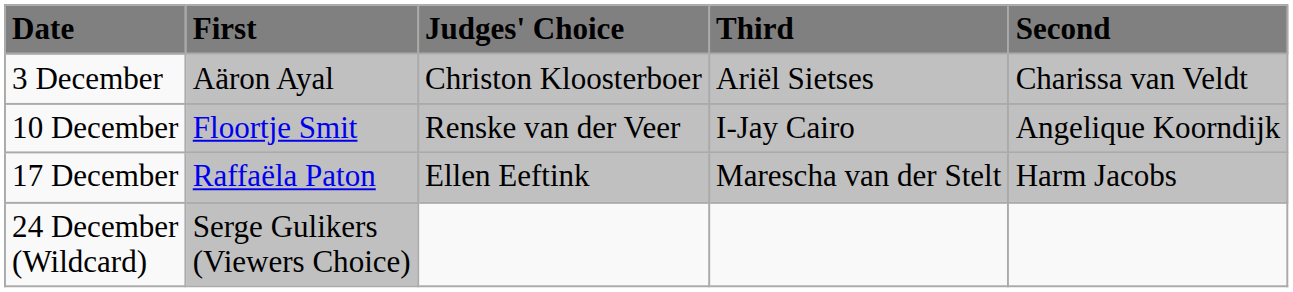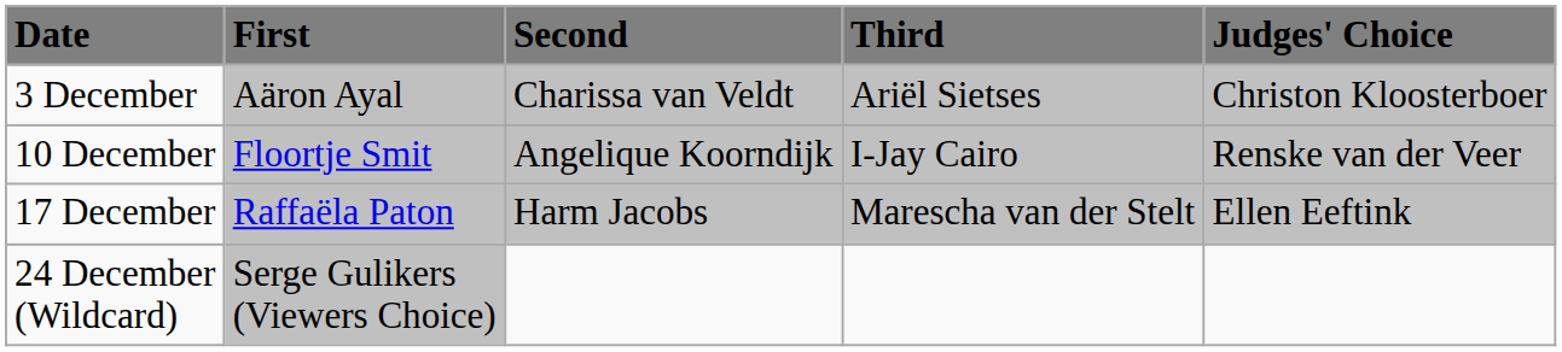 <table class="wikitable">
 <tr bgcolor=#808080>
 <td><strong>Date</strong></td>
 <td><strong>First</strong></td>
+<td><strong>Second</strong></td>
+<td><strong>Third</strong></td>
 <td><strong>Judges' Choice</strong></td>
-<td><strong>Third</strong></td>
-<td><strong>Second</strong></td>
 </tr>
 <tr>
 <td>3 December</td>
 <td bgcolor="#C0C0C0">Aäron Ayal</td>
+<td bgcolor="#C0C0C0">Charissa van Veldt</td>
+<td bgcolor="#C0C0C0">Ariël Sietses</td>
 <td bgcolor="#C0C0C0">Christon Kloosterboer</td>
-<td bgcolor="#C0C0C0">Ariël Sietses</td>
-<td bgcolor="#C0C0C0">Charissa van Veldt</td>
 </tr>
 <tr>
 <td>10 December</td>
 <td bgcolor="#C0C0C0"><a href='#'>Floortje Smit</a></td>
+<td bgcolor="#C0C0C0">Angelique Koorndijk</td>
+<td bgcolor="#C0C0C0">I-Jay Cairo</td>
 <td bgcolor="#C0C0C0">Renske van der Veer</td>
-<td bgcolor="#C0C0C0">I-Jay Cairo</td>
-<td bgcolor="#C0C0C0">Angelique Koorndijk</td>
 </tr>
 <tr>
 <td>17 December</td>
 <td bgcolor="#C0C0C0"><a href='#'>Raffaëla Paton</a></td>
+<td bgcolor="#C0C0C0">Harm Jacobs</td>
+<td bgcolor="#C0C0C0">Marescha van der Stelt</td>
 <td bgcolor="#C0C0C0">Ellen Eeftink</td>
-<td bgcolor="#C0C0C0">Marescha van der Stelt</td>
-<td bgcolor="#C0C0C0">Harm Jacobs</td>
 </tr>
 <tr>
 <td>24 December<br>(Wildcard)</td>
 <td bgcolor="#C0C0C0">Serge Gulikers<br>(Viewers Choice)</td>
 <td></td>
 <td></td>
 <td></td>
 </tr>
 </table>
